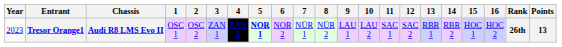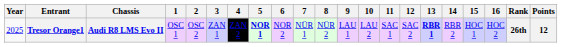 <table class="wikitable" style="text-align:center; font-size:85%">
 <tr>
 <th>Year</th>
 <th>Entrant</th>
 <th>Chassis</th>
 <th>1</th>
 <th>2</th>
 <th>3</th>
 <th>4</th>
 <th>5</th>
 <th>6</th>
 <th>7</th>
 <th>8</th>
 <th>9</th>
 <th>10</th>
 <th>11</th>
 <th>12</th>
 <th>13</th>
 <th>14</th>
 <th>15</th>
 <th>16</th>
 <th>Rank</th>
 <th>Points</th>
 </tr>
 <tr>
-<td><a href='#'>2023</a></td>
+<td><a href='#'>2025</a></td>
 <th nowrap><a href='#'>Tresor Orange1</a></th>
 <th nowrap><a href='#'>Audi R8 LMS Evo II</a></th>
 <td style="background:#EFCFFF;"><a href='#'>OSC<br>1</a><br></td>
 <td style="background:#EFCFFF;"><a href='#'>OSC<br>2</a><br></td>
 <td style="background:#CFCFFF;"><a href='#'>ZAN<br>1</a><br></td>
 <td style="background:#000000; color:white;"><a href='#'><span>ZAN<br>2</span></a><br></td>
 <td style="background:#DFFFDF;"><strong><a href='#'>NOR<br>1</a><br></strong></td>
 <td style="background:#EFCFFF;"><a href='#'>NOR<br>2</a><br></td>
 <td style="background:#DFFFDF;"><a href='#'>NÜR<br>1</a><br></td>
 <td style="background:#DFFFDF;"><a href='#'>NÜR<br>2</a><br></td>
 <td style="background:#EFCFFF;"><a href='#'>LAU<br>1</a><br></td>
 <td style="background:#EFCFFF;"><a href='#'>LAU<br>2</a><br></td>
 <td style="background:#EFCFFF;"><a href='#'>SAC<br>1</a><br></td>
 <td style="background:#EFCFFF;"><a href='#'>SAC<br>2</a><br></td>
-<td style="background:#CFCFFF;"><a href='#'>RBR<br>1</a><br></td>
+<td style="background:#CFCFFF;"><strong><a href='#'>RBR<br>1</a><br></strong></td>
 <td style="background:#EFCFFF;"><a href='#'>RBR<br>2</a><br></td>
 <td style="background:#CFCFFF;"><a href='#'>HOC<br>1</a><br></td>
 <td style="background:#CFCFFF;"><a href='#'>HOC<br>2</a><br></td>
 <th>26th</th>
-<th>13</th>
+<th>12</th>
 </tr>
 </table>
